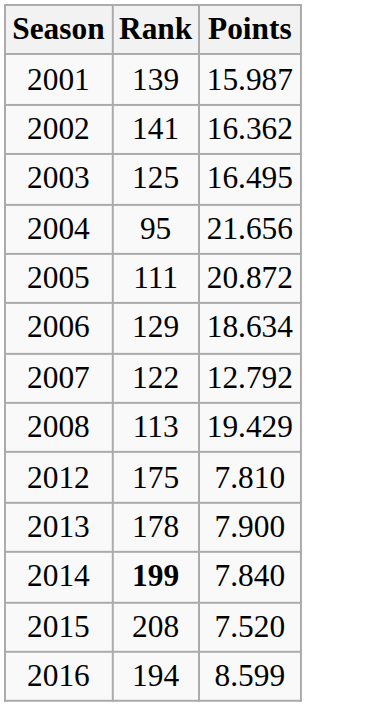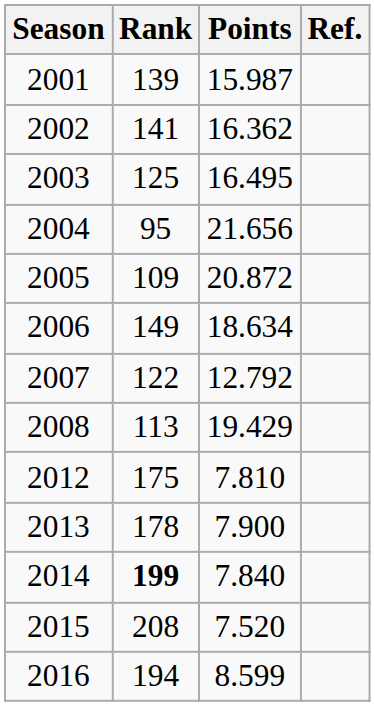 <table class="wikitable plainrowheaders sortable" style="text-align:center">
 <tr>
 <th>Season</th>
 <th>Rank</th>
 <th>Points</th>
+<th>Ref.</th>
 </tr>
 <tr>
 <td>2001</td>
 <td>139 </td>
 <td>15.987</td>
+<td></td>
 </tr>
 <tr>
 <td>2002</td>
 <td>141 </td>
 <td>16.362</td>
+<td></td>
 </tr>
 <tr>
 <td>2003</td>
 <td>125 </td>
 <td>16.495</td>
+<td></td>
 </tr>
 <tr>
 <td>2004</td>
 <td>95 </td>
 <td>21.656</td>
+<td></td>
 </tr>
 <tr>
 <td>2005</td>
-<td>111 </td>
+<td>109 </td>
 <td>20.872</td>
+<td></td>
 </tr>
 <tr>
 <td>2006</td>
-<td>129 </td>
+<td>149 </td>
 <td>18.634</td>
+<td></td>
 </tr>
 <tr>
 <td>2007</td>
 <td>122 </td>
 <td>12.792</td>
+<td></td>
 </tr>
 <tr>
 <td>2008</td>
 <td>113 </td>
 <td>19.429</td>
+<td></td>
 </tr>
 <tr>
 <td>2012</td>
 <td>175 </td>
 <td>7.810</td>
+<td></td>
 </tr>
 <tr>
 <td>2013</td>
 <td>178 </td>
 <td>7.900</td>
+<td></td>
 </tr>
 <tr>
 <td>2014</td>
 <td><strong>199 </strong></td>
 <td>7.840</td>
+<td></td>
 </tr>
 <tr>
 <td>2015</td>
 <td>208 </td>
 <td>7.520</td>
+<td></td>
 </tr>
 <tr>
 <td>2016</td>
 <td>194 </td>
 <td>8.599</td>
+<td></td>
 </tr>
 </table>
